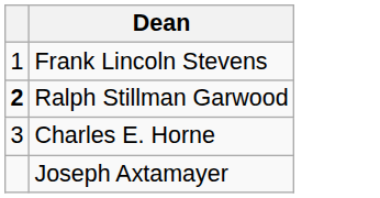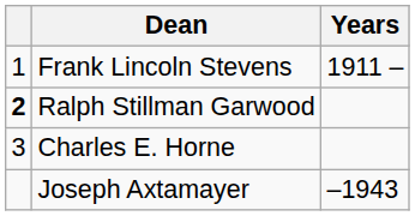 <table class="wikitable">
 <tr style="background:#eee;">
 <th></th>
 <th>Dean</th>
+<th>Years</th>
 </tr>
 <tr>
 <td>1</td>
 <td>Frank Lincoln Stevens</td>
+<td>1911 –</td>
 </tr>
 <tr>
 <td><strong>2</strong></td>
 <td>Ralph Stillman Garwood</td>
+<td></td>
 </tr>
 <tr>
 <td>3</td>
 <td>Charles E. Horne</td>
+<td></td>
 </tr>
 <tr>
 <td></td>
 <td>Joseph Axtamayer</td>
+<td>–1943</td>
 </tr>
 </table>
